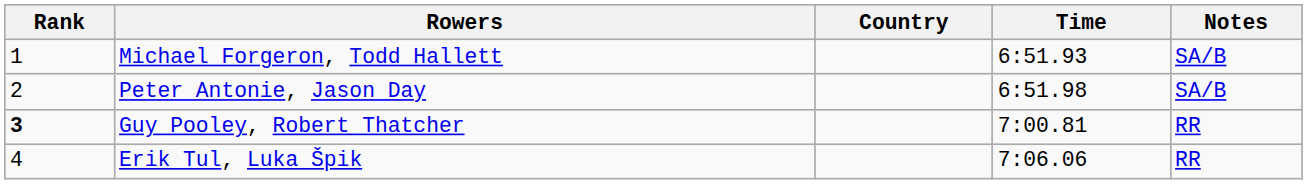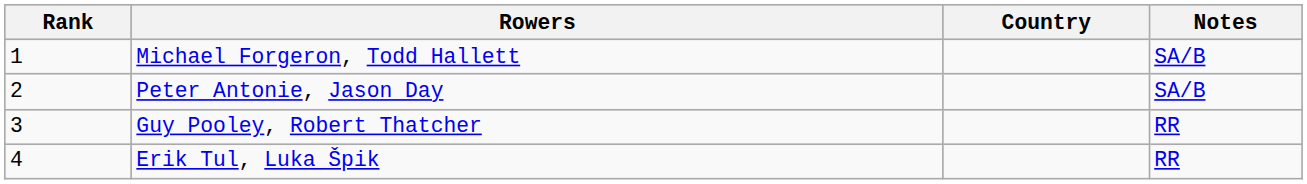 <table class="wikitable" width=50%>
 <tr>
 <th>Rank</th>
 <th>Rowers</th>
 <th>Country</th>
-<th>Time</th>
 <th>Notes</th>
 </tr>
 <tr>
 <td>1</td>
 <td><a href='#'>Michael Forgeron</a>, <a href='#'>Todd Hallett</a></td>
 <td></td>
-<td>6:51.93</td>
 <td><a href='#'>SA/B</a></td>
 </tr>
 <tr>
 <td>2</td>
 <td><a href='#'>Peter Antonie</a>, <a href='#'>Jason Day</a></td>
 <td></td>
-<td>6:51.98</td>
 <td><a href='#'>SA/B</a></td>
 </tr>
 <tr>
-<td><strong>3</strong></td>
+<td>3</td>
 <td><a href='#'>Guy Pooley</a>, <a href='#'>Robert Thatcher</a></td>
 <td></td>
-<td>7:00.81</td>
 <td><a href='#'>RR</a></td>
 </tr>
 <tr>
 <td>4</td>
 <td><a href='#'>Erik Tul</a>, <a href='#'>Luka Špik</a></td>
 <td></td>
-<td>7:06.06</td>
 <td><a href='#'>RR</a></td>
 </tr>
 </table>
